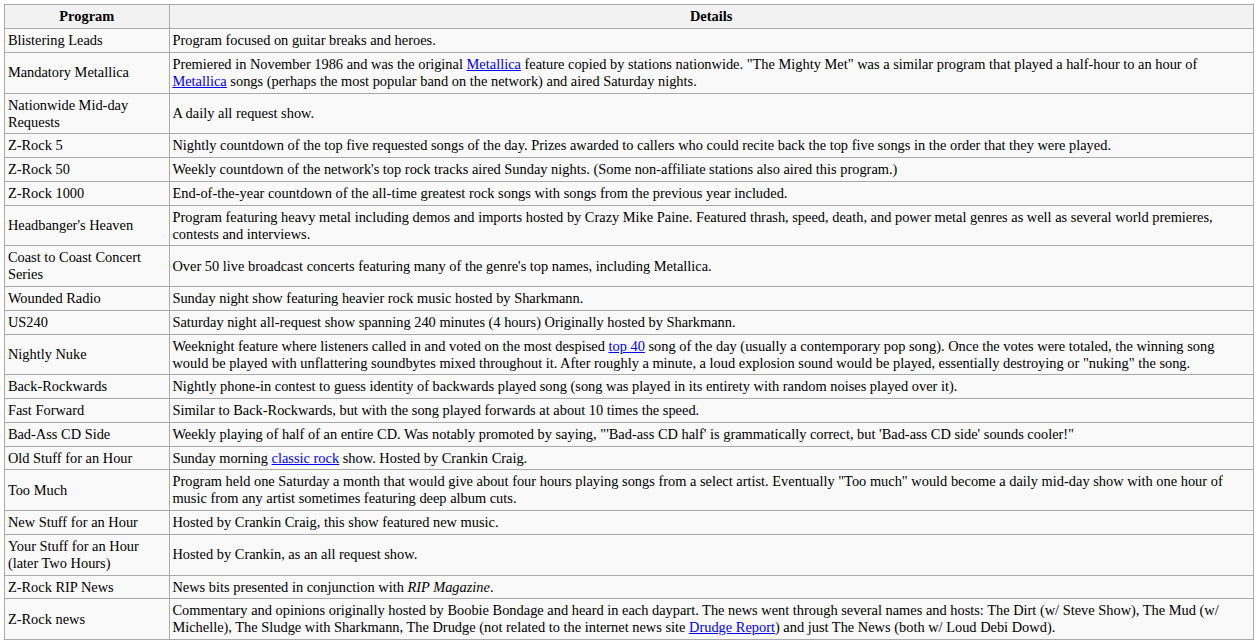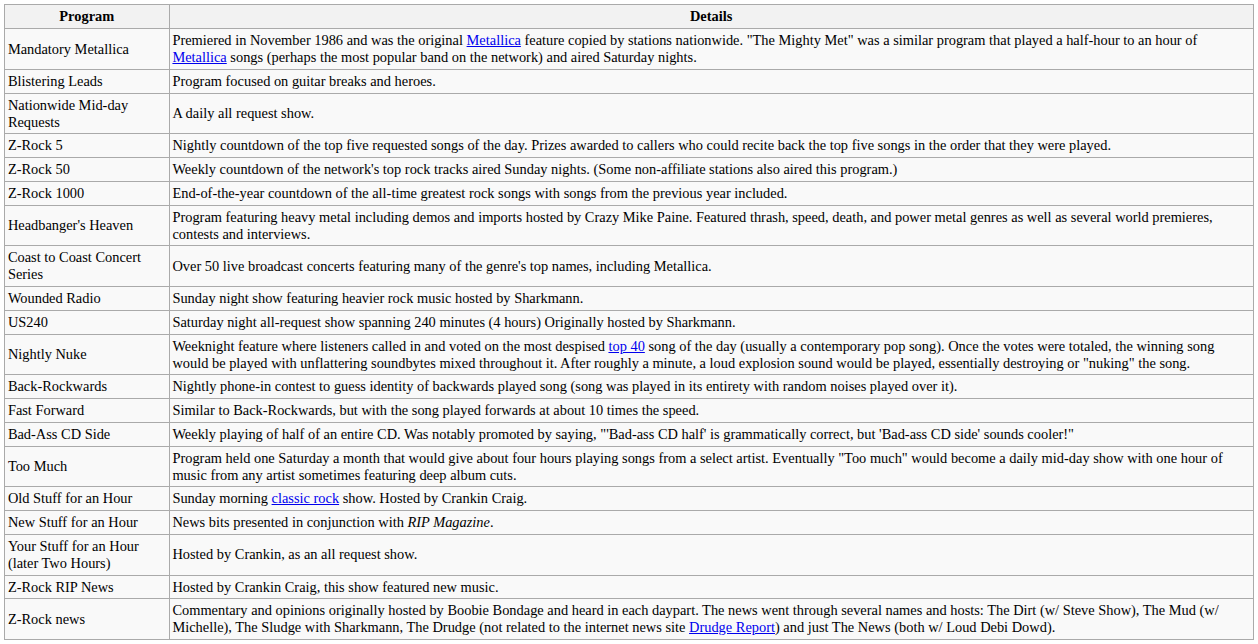 <table class="wikitable" style="font-size: 90%;">
 <tr>
 <th>Program</th>
 <th>Details</th>
 </tr>
 <tr>
+<td>Mandatory Metallica</td>
+<td>Premiered in November 1986 and was the original <a href='#'>Metallica</a> feature copied by stations nationwide. "The Mighty Met" was a similar program that played a half-hour to an hour of <a href='#'>Metallica</a> songs (perhaps the most popular band on the network) and aired Saturday nights.</td>
+</tr>
+<tr>
 <td>Blistering Leads</td>
 <td>Program focused on guitar breaks and heroes.</td>
-</tr>
-<tr>
-<td>Mandatory Metallica</td>
-<td>Premiered in November 1986 and was the original <a href='#'>Metallica</a> feature copied by stations nationwide. "The Mighty Met" was a similar program that played a half-hour to an hour of <a href='#'>Metallica</a> songs (perhaps the most popular band on the network) and aired Saturday nights.</td>
 </tr>
 <tr>
 <td>Nationwide Mid-day Requests</td>
 <td>A daily all request show.</td>
 </tr>
 <tr>
 <td>Z-Rock 5</td>
 <td>Nightly countdown of the top five requested songs of the day. Prizes awarded to callers who could recite back the top five songs in the order that they were played.</td>
 </tr>
 <tr>
 <td>Z-Rock 50</td>
 <td>Weekly countdown of the network's top rock tracks aired Sunday nights. (Some non-affiliate stations also aired this program.)</td>
 </tr>
 <tr>
 <td>Z-Rock 1000</td>
 <td>End-of-the-year countdown of the all-time greatest rock songs with songs from the previous year included.</td>
 </tr>
 <tr>
 <td>Headbanger's Heaven</td>
 <td>Program featuring heavy metal including demos and imports hosted by Crazy Mike Paine. Featured thrash, speed, death, and power metal genres as well as several world premieres, contests and interviews.</td>
 </tr>
 <tr>
 <td>Coast to Coast Concert Series</td>
 <td>Over 50 live broadcast concerts featuring many of the genre's top names, including Metallica.</td>
 </tr>
 <tr>
 <td>Wounded Radio</td>
 <td>Sunday night show featuring heavier rock music hosted by Sharkmann.</td>
 </tr>
 <tr>
 <td>US240</td>
 <td>Saturday night all-request show spanning 240 minutes (4 hours) Originally hosted by Sharkmann.</td>
 </tr>
 <tr>
 <td>Nightly Nuke</td>
 <td>Weeknight feature where listeners called in and voted on the most despised <a href='#'>top 40</a> song of the day (usually a contemporary pop song). Once the votes were totaled, the winning song would be played with unflattering soundbytes mixed throughout it. After roughly a minute, a loud explosion sound would be played, essentially destroying or "nuking" the song.</td>
 </tr>
 <tr>
 <td>Back-Rockwards</td>
 <td>Nightly phone-in contest to guess identity of backwards played song (song was played in its entirety with random noises played over it).</td>
 </tr>
 <tr>
 <td>Fast Forward</td>
 <td>Similar to Back-Rockwards, but with the song played forwards at about 10 times the speed.</td>
 </tr>
 <tr>
 <td>Bad-Ass CD Side</td>
 <td>Weekly playing of half of an entire CD. Was notably promoted by saying, "'Bad-ass CD half' is grammatically correct, but 'Bad-ass CD side' sounds cooler!"</td>
 </tr>
 <tr>
+<td>Too Much</td>
+<td>Program held one Saturday a month that would give about four hours playing songs from a select artist. Eventually "Too much" would become a daily mid-day show with one hour of music from any artist sometimes featuring deep album cuts.</td>
+</tr>
+<tr>
 <td>Old Stuff for an Hour</td>
 <td>Sunday morning <a href='#'>classic rock</a> show. Hosted by Crankin Craig.</td>
 </tr>
 <tr>
-<td>Too Much</td>
-<td>Program held one Saturday a month that would give about four hours playing songs from a select artist. Eventually "Too much" would become a daily mid-day show with one hour of music from any artist sometimes featuring deep album cuts.</td>
-</tr>
-<tr>
 <td>New Stuff for an Hour</td>
-<td>Hosted by Crankin Craig, this show featured new music.</td>
+<td>News bits presented in conjunction with <em>RIP Magazine</em>.</td>
 </tr>
 <tr>
 <td>Your Stuff for an Hour (later Two Hours)</td>
 <td>Hosted by Crankin, as an all request show.</td>
 </tr>
 <tr>
 <td>Z-Rock RIP News</td>
-<td>News bits presented in conjunction with <em>RIP Magazine</em>.</td>
+<td>Hosted by Crankin Craig, this show featured new music.</td>
 </tr>
 <tr>
 <td>Z-Rock news</td>
 <td>Commentary and opinions originally hosted by Boobie Bondage and heard in each daypart. The news went through several names and hosts: The Dirt (w/ Steve Show), The Mud (w/ Michelle), The Sludge with Sharkmann, The Drudge (not related to the internet news site <a href='#'>Drudge Report</a>) and just The News (both w/ Loud Debi Dowd).</td>
 </tr>
 </table>
